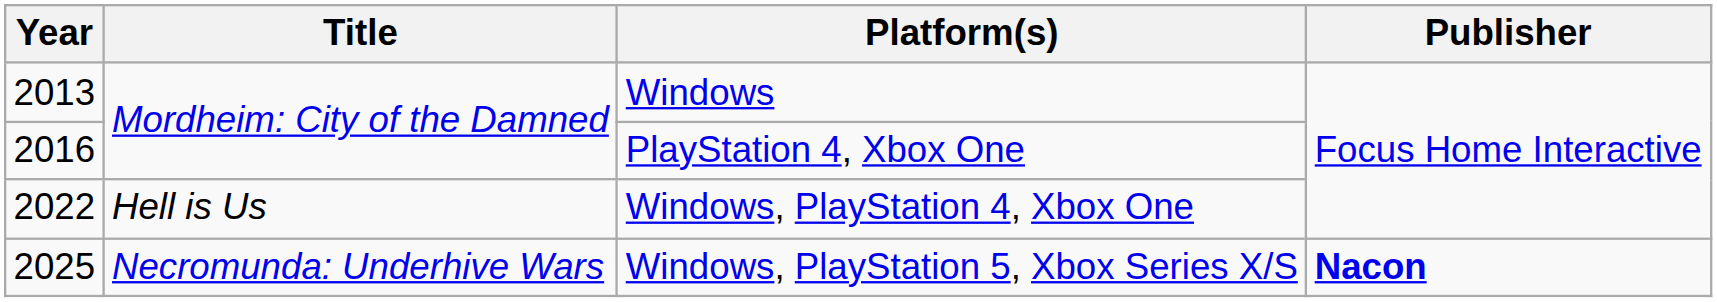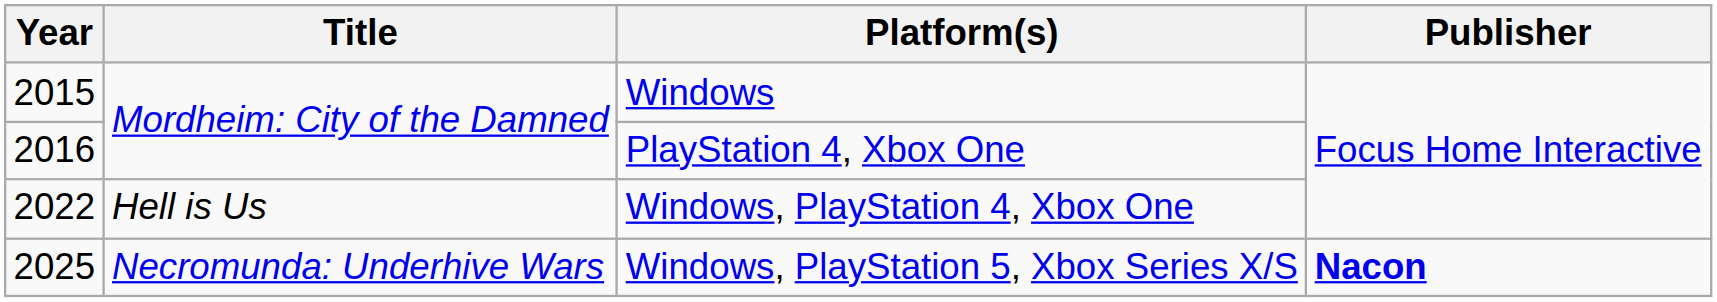 <table class="wikitable sortable">
 <tr>
 <th>Year</th>
 <th>Title</th>
 <th>Platform(s)</th>
 <th>Publisher</th>
 </tr>
 <tr>
-<td>2013</td>
+<td>2015</td>
 <td rowspan="2"><em><a href='#'>Mordheim: City of the Damned</a></em></td>
 <td><a href='#'>Windows</a></td>
 <td rowspan="3"><a href='#'>Focus Home Interactive</a></td>
 </tr>
 <tr>
 <td>2016</td>
 <td><a href='#'>PlayStation 4</a>, <a href='#'>Xbox One</a></td>
 </tr>
 <tr>
 <td>2022</td>
 <td><em>Hell is Us</em></td>
 <td><a href='#'>Windows</a>, <a href='#'>PlayStation 4</a>, <a href='#'>Xbox One</a></td>
 </tr>
 <tr>
 <td>2025</td>
 <td><em><a href='#'>Necromunda: Underhive Wars</a></em></td>
 <td><a href='#'>Windows</a>, <a href='#'>PlayStation 5</a>, <a href='#'>Xbox Series X/S</a></td>
 <td><strong><a href='#'>Nacon</a></strong></td>
 </tr>
 </table>
